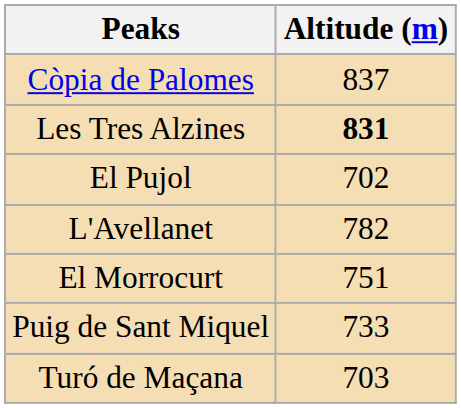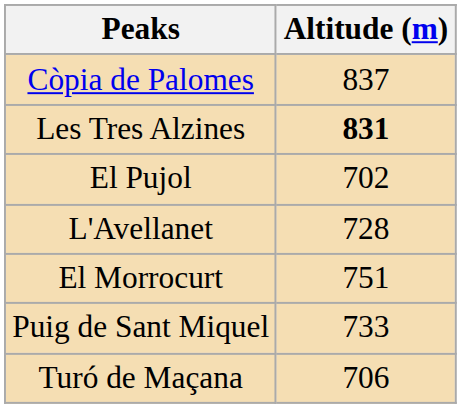 <table class="wikitable sortable">
 <tr>
 <th>Peaks</th>
 <th>Altitude (<a href='#'>m</a>)</th>
 </tr>
 <tr>
 <td align="center" bgcolor="#F5DEB3 "><a href='#'>Còpia de Palomes</a></td>
 <td align="center" bgcolor="#F5DEB3 ">837</td>
 </tr>
 <tr>
 <td align="center" bgcolor="#F5DEB3 ">Les Tres Alzines</td>
 <td align="center" bgcolor="#F5DEB3 "><strong>831</strong></td>
 </tr>
 <tr>
 <td align="center" bgcolor="#F5DEB3 ">El Pujol</td>
 <td align="center" bgcolor="#F5DEB3 ">702</td>
 </tr>
 <tr>
 <td align="center" bgcolor="#F5DEB3 ">L'Avellanet</td>
-<td align="center" bgcolor="#F5DEB3 ">782</td>
+<td align="center" bgcolor="#F5DEB3 ">728</td>
 </tr>
 <tr>
 <td align="center" bgcolor="#F5DEB3 ">El Morrocurt</td>
 <td align="center" bgcolor="#F5DEB3 ">751</td>
 </tr>
 <tr>
 <td align="center" bgcolor="#F5DEB3 ">Puig de Sant Miquel</td>
 <td align="center" bgcolor="#F5DEB3 ">733</td>
 </tr>
 <tr>
 <td align="center" bgcolor="#F5DEB3 ">Turó de Maçana</td>
-<td align="center" bgcolor="#F5DEB3 ">703</td>
+<td align="center" bgcolor="#F5DEB3 ">706</td>
 </tr>
 </table>
